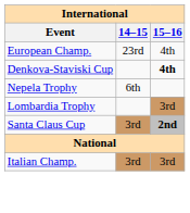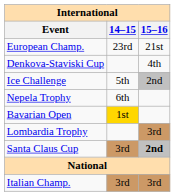 <table class="wikitable" style="text-align:center">
 <tr>
 <th style="background-color: #ffdead; " colspan=3 align=center>International</th>
 </tr>
 <tr>
 <th>Event</th>
 <th><a href='#'>14–15</a></th>
 <th><a href='#'>15–16</a></th>
 </tr>
 <tr>
 <td align=left><a href='#'>European Champ.</a></td>
 <td>23rd</td>
-<td>4th</td>
+<td>21st</td>
 </tr>
 <tr>
 <td align=left> <a href='#'>Denkova-Staviski Cup</a></td>
 <td></td>
-<td><strong>4th</strong></td>
+<td>4th</td>
+</tr>
+<tr>
+<td align=left> <a href='#'>Ice Challenge</a></td>
+<td>5th</td>
+<td bgcolor=silver>2nd</td>
 </tr>
 <tr>
 <td align=left> <a href='#'>Nepela Trophy</a></td>
 <td>6th</td>
+<td></td>
+</tr>
+<tr>
+<td align=left><a href='#'>Bavarian Open</a></td>
+<td bgcolor=gold>1st</td>
 <td></td>
 </tr>
 <tr>
 <td align=left><a href='#'>Lombardia Trophy</a></td>
 <td></td>
 <td bgcolor=cc9966>3rd</td>
 </tr>
 <tr>
 <td align=left><a href='#'>Santa Claus Cup</a></td>
 <td bgcolor=cc9966>3rd</td>
 <td bgcolor=silver><strong>2nd</strong></td>
 </tr>
 <tr>
 <th style="background-color: #ffdead; " colspan=3 align=center>National</th>
 </tr>
 <tr>
 <td align=left><a href='#'>Italian Champ.</a></td>
 <td bgcolor=cc9966>3rd</td>
 <td bgcolor=cc9966>3rd</td>
 </tr>
 </table>
